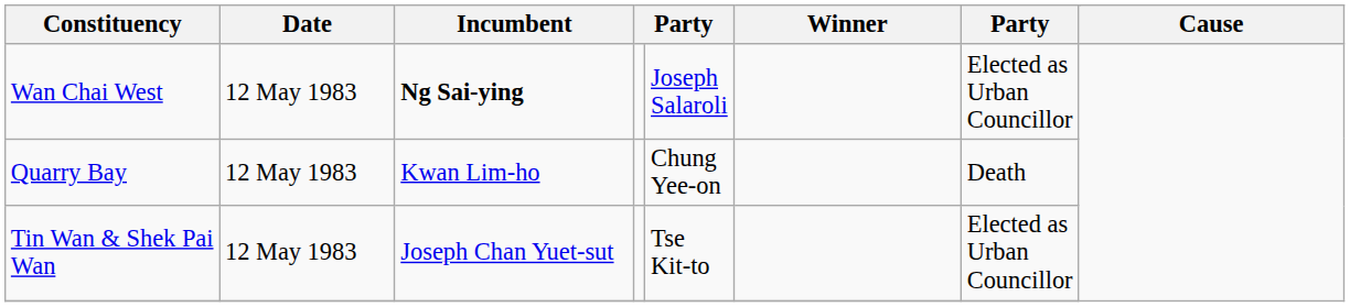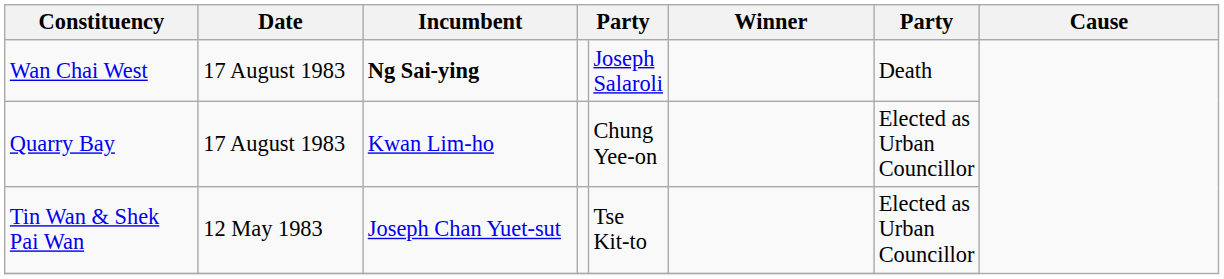 <table class="wikitable">
 <tr>
 <th width=150px>Constituency</th>
 <th width="140px">Date</th>
 <th width=180px>Incumbent</th>
 <th width=100px colspan=2>Party</th>
 <th width=180px>Winner</th>
 <th width=100px colspan=2>Party</th>
 <th width=220px>Cause</th>
 </tr>
 <tr>
 <td><a href='#'>Wan Chai West</a></td>
-<td>12 May 1983</td>
+<td>17 August 1983</td>
 <td><strong>Ng Sai-ying</strong></td>
 <td></td>
 <td><a href='#'>Joseph Salaroli</a></td>
 <td></td>
-<td>Elected as Urban Councillor</td>
+<td>Death</td>
 </tr>
 <tr>
 <td><a href='#'>Quarry Bay</a></td>
-<td>12 May 1983</td>
+<td>17 August 1983</td>
 <td><a href='#'>Kwan Lim-ho</a></td>
 <td></td>
 <td>Chung Yee-on</td>
 <td></td>
-<td>Death</td>
+<td>Elected as Urban Councillor</td>
 </tr>
 <tr>
 <td><a href='#'>Tin Wan & Shek Pai Wan</a></td>
 <td>12 May 1983</td>
 <td><a href='#'>Joseph Chan Yuet-sut</a></td>
 <td></td>
 <td>Tse Kit-to</td>
 <td></td>
 <td>Elected as Urban Councillor</td>
 </tr>
 <tr>
 </tr>
 </table>
